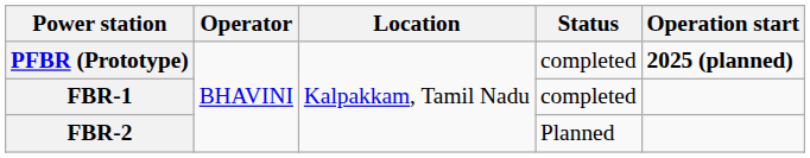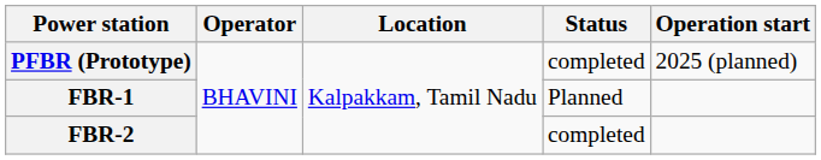 <table class="wikitable plainrowheaders">
 <tr>
 <th scope="col">Power station</th>
 <th scope="col">Operator</th>
 <th scope="col">Location</th>
 <th scope="col">Status</th>
 <th scope="col">Operation start</th>
 </tr>
 <tr>
 <th scope="row"><a href='#'>PFBR</a> (Prototype)</th>
 <td rowspan="3"><a href='#'>BHAVINI</a></td>
 <td rowspan="3"><a href='#'>Kalpakkam</a>, Tamil Nadu</td>
 <td>completed</td>
-<td><strong>2025 (planned)</strong></td>
+<td>2025 (planned)</td>
 </tr>
 <tr>
 <th scope="row">FBR-1</th>
-<td>completed</td>
+<td>Planned</td>
 <td></td>
 </tr>
 <tr>
 <th scope="row">FBR-2</th>
-<td>Planned</td>
+<td>completed</td>
 <td></td>
 </tr>
 </table>
